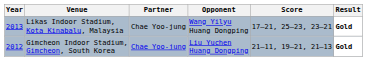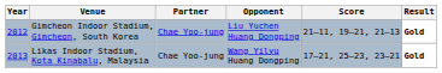 <table class="sortable wikitable" style="font-size: 90%;">
 <tr>
 <th>Year</th>
 <th>Venue</th>
 <th>Partner</th>
 <th>Opponent</th>
 <th>Score</th>
 <th>Result</th>
 </tr>
 <tr style="background:#AABBCC">
+<td align="center"><a href='#'>2012</a></td>
+<td align="left">Gimcheon Indoor Stadium,<br><a href='#'>Gimcheon</a>, South Korea</td>
+<td align="left"> <a href='#'>Chae Yoo-jung</a></td>
+<td align="left"> <a href='#'>Liu Yuchen</a><br> <a href='#'>Huang Dongping</a></td>
+<td align="left">21–11, 19–21, 21–13</td>
+<td style="text-align:left; background:white"> <strong>Gold</strong></td>
+</tr>
+<tr style="background:#AABBCC">
 <td align="center"><a href='#'>2013</a></td>
 <td align="left">Likas Indoor Stadium,<br><a href='#'>Kota Kinabalu</a>, Malaysia</td>
 <td align="left"> Chae Yoo-jung</td>
 <td align="left"> <a href='#'>Wang Yilyu</a><br> Huang Dongping</td>
 <td align="left">17–21, 25–23, 23–21</td>
 <td style="text-align:left; background:white"> <strong>Gold</strong></td>
 </tr>
-<tr style="background:#AABBCC">
-<td align="center"><a href='#'>2012</a></td>
-<td align="left">Gimcheon Indoor Stadium,<br><a href='#'>Gimcheon</a>, South Korea</td>
-<td align="left"> <a href='#'>Chae Yoo-jung</a></td>
-<td align="left"> <a href='#'>Liu Yuchen</a><br> <a href='#'>Huang Dongping</a></td>
-<td align="left">21–11, 19–21, 21–13</td>
-<td style="text-align:left; background:white"> <strong>Gold</strong></td>
-</tr>
 </table>
